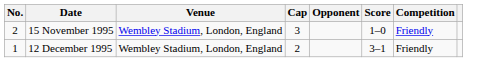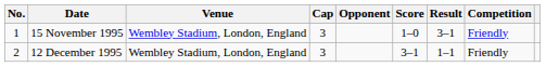 <table class="wikitable sortable">
 <tr>
 <th scope="col">No.</th>
 <th scope="col">Date</th>
 <th scope="col">Venue</th>
 <th scope="col">Cap</th>
 <th scope="col">Opponent</th>
 <th scope="col">Score</th>
+<th scope="col">Result</th>
 <th scope="col">Competition</th>
 <th scope="col" class="unsortable"></th>
 </tr>
 <tr>
-<td align="center">2</td>
+<td align="center">1</td>
 <td>15 November 1995</td>
 <td><a href='#'>Wembley Stadium</a>, London, England</td>
 <td align="center">3</td>
 <td></td>
 <td align="center">1–0</td>
+<td align="center">3–1</td>
 <td><a href='#'>Friendly</a></td>
 <td align="center"></td>
 </tr>
 <tr>
-<td align="center">1</td>
+<td align="center">2</td>
 <td>12 December 1995</td>
 <td>Wembley Stadium, London, England</td>
-<td align="center">2</td>
+<td align="center">3</td>
 <td></td>
 <td align="center">3–1</td>
+<td align="center">1–1</td>
 <td>Friendly</td>
 <td align="center"></td>
 </tr>
 </table>
